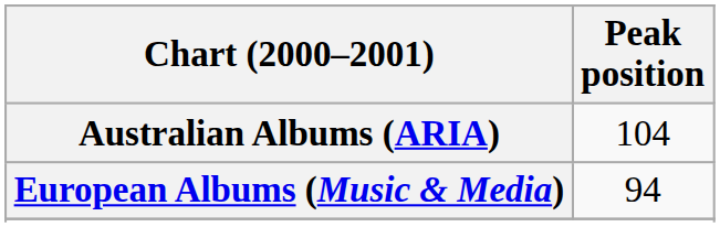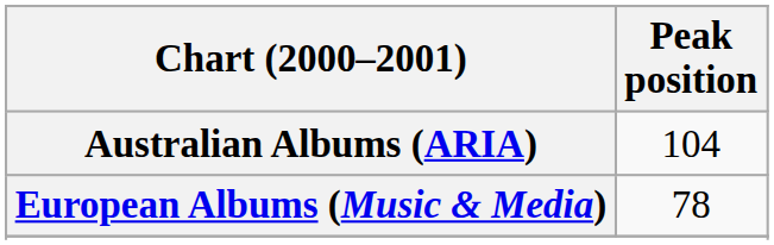 <table class="wikitable sortable plainrowheaders" style="text-align:center">
 <tr>
 <th scope="col">Chart (2000–2001)</th>
 <th scope="col">Peak<br>position</th>
 </tr>
 <tr>
 <th scope="row">Australian Albums (<a href='#'>ARIA</a>)</th>
 <td>104</td>
 </tr>
 <tr>
 <th scope="row"><a href='#'>European Albums</a> (<em><a href='#'>Music & Media</a></em>)</th>
-<td>94</td>
+<td>78</td>
 </tr>
 <tr>
 </tr>
 <tr>
 </tr>
 <tr>
 </tr>
 <tr>
 </tr>
 <tr>
 </tr>
 </table>
